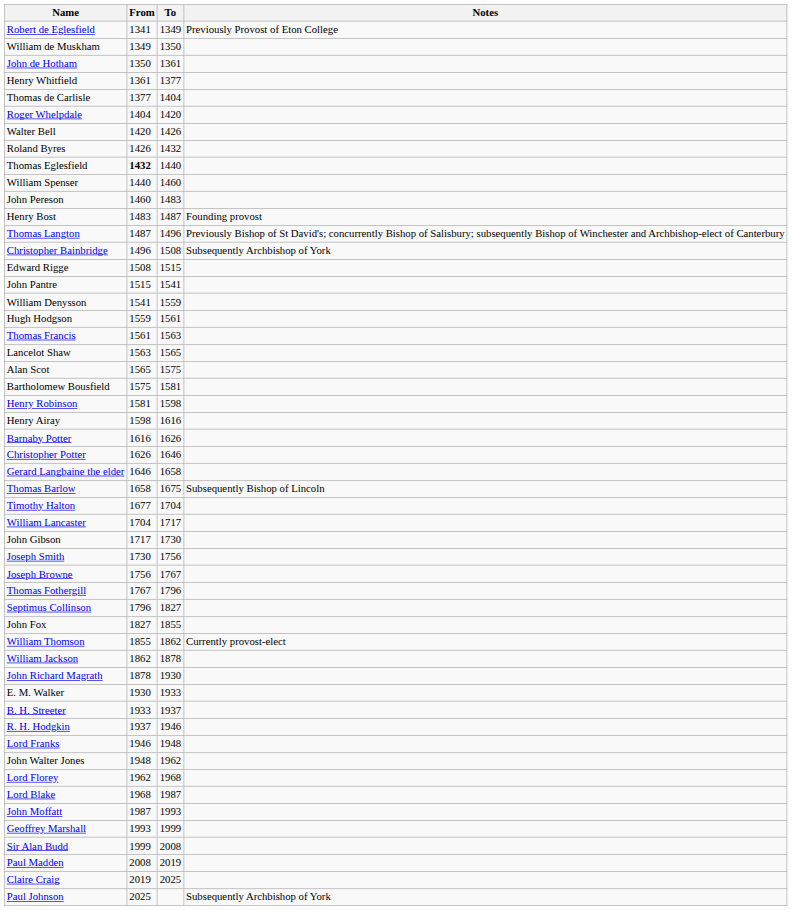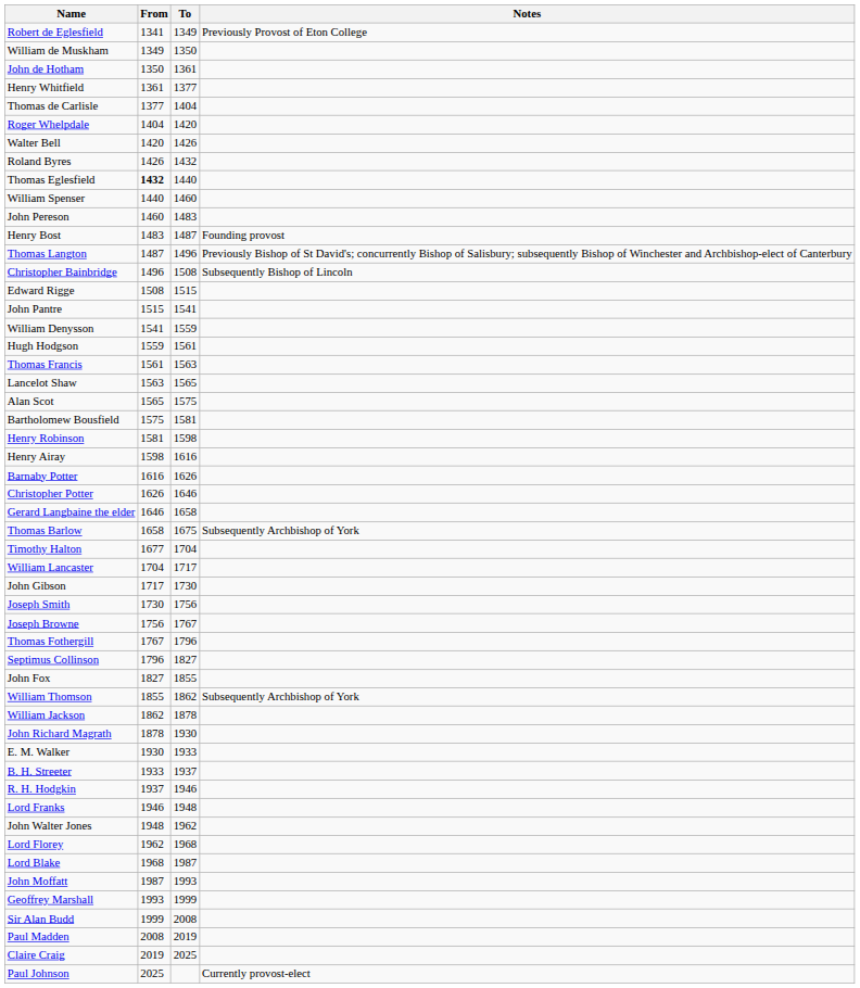 <table class="wikitable">
 <tr>
 <th>Name</th>
 <th>From</th>
 <th>To</th>
 <th>Notes</th>
 </tr>
 <tr>
 <td><a href='#'>Robert de Eglesfield</a></td>
 <td>1341</td>
 <td>1349</td>
 <td>Previously Provost of Eton College</td>
 </tr>
 <tr>
 <td>William de Muskham</td>
 <td>1349</td>
 <td>1350</td>
 <td></td>
 </tr>
 <tr>
 <td><a href='#'>John de Hotham</a></td>
 <td>1350</td>
 <td>1361</td>
 <td></td>
 </tr>
 <tr>
 <td>Henry Whitfield</td>
 <td>1361</td>
 <td>1377</td>
 <td></td>
 </tr>
 <tr>
 <td>Thomas de Carlisle</td>
 <td>1377</td>
 <td>1404</td>
 <td></td>
 </tr>
 <tr>
 <td><a href='#'>Roger Whelpdale</a></td>
 <td>1404</td>
 <td>1420</td>
 <td></td>
 </tr>
 <tr>
 <td>Walter Bell</td>
 <td>1420</td>
 <td>1426</td>
 <td></td>
 </tr>
 <tr>
 <td>Roland Byres</td>
 <td>1426</td>
 <td>1432</td>
 <td></td>
 </tr>
 <tr>
 <td>Thomas Eglesfield</td>
 <td><strong>1432</strong></td>
 <td>1440</td>
 <td></td>
 </tr>
 <tr>
 <td>William Spenser</td>
 <td>1440</td>
 <td>1460</td>
 <td></td>
 </tr>
 <tr>
 <td>John Pereson</td>
 <td>1460</td>
 <td>1483</td>
 <td></td>
 </tr>
 <tr>
 <td>Henry Bost</td>
 <td>1483</td>
 <td>1487</td>
 <td>Founding provost</td>
 </tr>
 <tr>
 <td><a href='#'>Thomas Langton</a></td>
 <td>1487</td>
 <td>1496</td>
 <td>Previously Bishop of St David's; concurrently Bishop of Salisbury; subsequently Bishop of Winchester and Archbishop-elect of Canterbury</td>
 </tr>
 <tr>
 <td><a href='#'>Christopher Bainbridge</a></td>
 <td>1496</td>
 <td>1508</td>
-<td>Subsequently Archbishop of York</td>
+<td>Subsequently Bishop of Lincoln</td>
 </tr>
 <tr>
 <td>Edward Rigge</td>
 <td>1508</td>
 <td>1515</td>
 <td></td>
 </tr>
 <tr>
 <td>John Pantre</td>
 <td>1515</td>
 <td>1541</td>
 <td></td>
 </tr>
 <tr>
 <td>William Denysson</td>
 <td>1541</td>
 <td>1559</td>
 <td></td>
 </tr>
 <tr>
 <td>Hugh Hodgson</td>
 <td>1559</td>
 <td>1561</td>
 <td></td>
 </tr>
 <tr>
 <td><a href='#'>Thomas Francis</a></td>
 <td>1561</td>
 <td>1563</td>
 <td></td>
 </tr>
 <tr>
 <td>Lancelot Shaw</td>
 <td>1563</td>
 <td>1565</td>
 <td></td>
 </tr>
 <tr>
 <td>Alan Scot</td>
 <td>1565</td>
 <td>1575</td>
 <td></td>
 </tr>
 <tr>
 <td>Bartholomew Bousfield</td>
 <td>1575</td>
 <td>1581</td>
 <td></td>
 </tr>
 <tr>
 <td><a href='#'>Henry Robinson</a></td>
 <td>1581</td>
 <td>1598</td>
 <td></td>
 </tr>
 <tr>
 <td>Henry Airay</td>
 <td>1598</td>
 <td>1616</td>
 <td></td>
 </tr>
 <tr>
 <td><a href='#'>Barnaby Potter</a></td>
 <td>1616</td>
 <td>1626</td>
 <td></td>
 </tr>
 <tr>
 <td><a href='#'>Christopher Potter</a></td>
 <td>1626</td>
 <td>1646</td>
 <td></td>
 </tr>
 <tr>
 <td><a href='#'>Gerard Langbaine the elder</a></td>
 <td>1646</td>
 <td>1658</td>
 <td></td>
 </tr>
 <tr>
 <td><a href='#'>Thomas Barlow</a></td>
 <td>1658</td>
 <td>1675</td>
-<td>Subsequently Bishop of Lincoln</td>
+<td>Subsequently Archbishop of York</td>
 </tr>
 <tr>
 <td><a href='#'>Timothy Halton</a></td>
 <td>1677</td>
 <td>1704</td>
 <td></td>
 </tr>
 <tr>
 <td><a href='#'>William Lancaster</a></td>
 <td>1704</td>
 <td>1717</td>
 <td></td>
 </tr>
 <tr>
 <td>John Gibson</td>
 <td>1717</td>
 <td>1730</td>
 <td></td>
 </tr>
 <tr>
 <td><a href='#'>Joseph Smith</a></td>
 <td>1730</td>
 <td>1756</td>
 <td></td>
 </tr>
 <tr>
 <td><a href='#'>Joseph Browne</a></td>
 <td>1756</td>
 <td>1767</td>
 <td></td>
 </tr>
 <tr>
 <td><a href='#'>Thomas Fothergill</a></td>
 <td>1767</td>
 <td>1796</td>
 <td></td>
 </tr>
 <tr>
 <td><a href='#'>Septimus Collinson</a></td>
 <td>1796</td>
 <td>1827</td>
 <td></td>
 </tr>
 <tr>
 <td>John Fox</td>
 <td>1827</td>
 <td>1855</td>
 <td></td>
 </tr>
 <tr>
 <td><a href='#'>William Thomson</a></td>
 <td>1855</td>
 <td>1862</td>
-<td>Currently provost-elect</td>
+<td>Subsequently Archbishop of York</td>
 </tr>
 <tr>
 <td><a href='#'>William Jackson</a></td>
 <td>1862</td>
 <td>1878</td>
 <td></td>
 </tr>
 <tr>
 <td><a href='#'>John Richard Magrath</a></td>
 <td>1878</td>
 <td>1930</td>
 <td></td>
 </tr>
 <tr>
 <td>E. M. Walker</td>
 <td>1930</td>
 <td>1933</td>
 <td></td>
 </tr>
 <tr>
 <td><a href='#'>B. H. Streeter</a></td>
 <td>1933</td>
 <td>1937</td>
 <td></td>
 </tr>
 <tr>
 <td><a href='#'>R. H. Hodgkin</a></td>
 <td>1937</td>
 <td>1946</td>
 <td></td>
 </tr>
 <tr>
 <td><a href='#'>Lord Franks</a></td>
 <td>1946</td>
 <td>1948</td>
 <td></td>
 </tr>
 <tr>
 <td>John Walter Jones</td>
 <td>1948</td>
 <td>1962</td>
 <td></td>
 </tr>
 <tr>
 <td><a href='#'>Lord Florey</a></td>
 <td>1962</td>
 <td>1968</td>
 <td></td>
 </tr>
 <tr>
 <td><a href='#'>Lord Blake</a></td>
 <td>1968</td>
 <td>1987</td>
 <td></td>
 </tr>
 <tr>
 <td><a href='#'>John Moffatt</a></td>
 <td>1987</td>
 <td>1993</td>
 <td></td>
 </tr>
 <tr>
 <td><a href='#'>Geoffrey Marshall</a></td>
 <td>1993</td>
 <td>1999</td>
 <td></td>
 </tr>
 <tr>
 <td><a href='#'>Sir Alan Budd</a></td>
 <td>1999</td>
 <td>2008</td>
 <td></td>
 </tr>
 <tr>
 <td><a href='#'>Paul Madden</a></td>
 <td>2008</td>
 <td>2019</td>
 <td></td>
 </tr>
 <tr>
 <td><a href='#'>Claire Craig</a></td>
 <td>2019</td>
 <td>2025</td>
 <td></td>
 </tr>
 <tr>
 <td><a href='#'>Paul Johnson</a></td>
 <td>2025</td>
 <td></td>
-<td>Subsequently Archbishop of York</td>
+<td>Currently provost-elect</td>
 </tr>
 </table>
